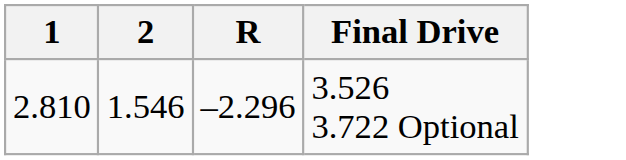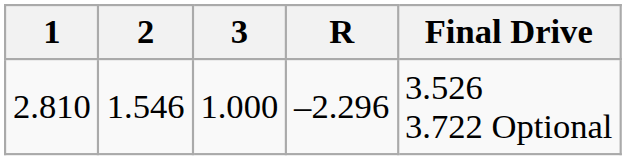 <table class="wikitable" border="1">
 <tr>
 <th>1</th>
 <th>2</th>
+<th>3</th>
 <th>R</th>
 <th>Final Drive</th>
 </tr>
 <tr>
 <td>2.810</td>
 <td>1.546</td>
+<td>1.000</td>
 <td>–2.296</td>
 <td>3.526<br>3.722 Optional</td>
 </tr>
 </table>
